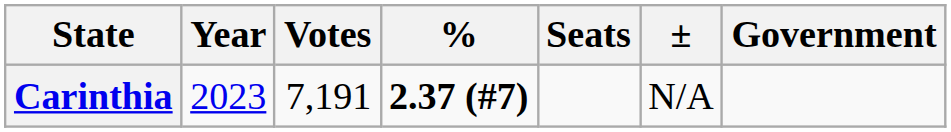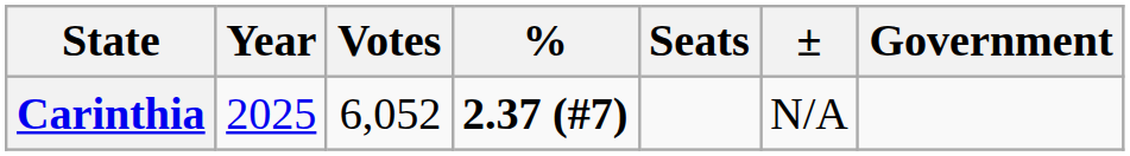 <table class="wikitable sortable" style="text-align:right">
 <tr>
 <th>State</th>
 <th>Year</th>
 <th>Votes</th>
 <th>%</th>
 <th>Seats</th>
 <th>±</th>
 <th>Government</th>
 </tr>
 <tr>
 <th><a href='#'>Carinthia</a></th>
-<td align="center"><a href='#'>2023</a></td>
-<td>7,191</td>
+<td align="center"><a href='#'>2025</a></td>
+<td>6,052</td>
 <td><strong>2.37 (#7)</strong></td>
 <td></td>
 <td data-sort-value="0">N/A</td>
 <td></td>
 </tr>
 </table>
